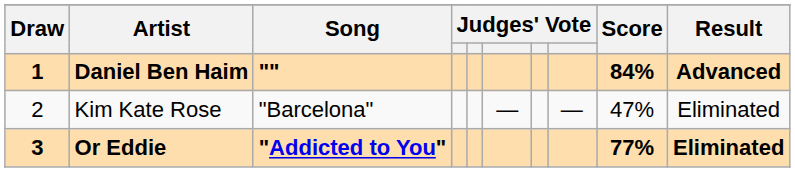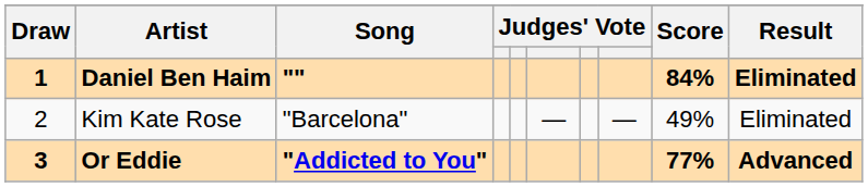 <table class="sortable wikitable" style="margin: 1em auto 1em auto; text-align:center; font-size:90%; line-height:18px;">
 <tr>
 </tr>
 <tr>
 <th rowspan="2">Draw</th>
 <th rowspan="2">Artist</th>
 <th rowspan="2">Song</th>
 <th colspan="5" class="unsortable">Judges' Vote</th>
 <th rowspan="2">Score</th>
 <th rowspan="2">Result</th>
 </tr>
 <tr>
 <th class="unsortable"></th>
 <th class="unsortable"></th>
 <th class="unsortable"></th>
 <th class="unsortable"></th>
 <th class="unsortable"></th>
 </tr>
 <tr style="font-weight:bold; background:navajowhite;">
 <td>1</td>
 <td align="left">Daniel Ben Haim</td>
 <td align="left">""</td>
 <td></td>
 <td></td>
 <td></td>
 <td></td>
 <td></td>
 <td>84%</td>
-<td>Advanced</td>
+<td>Eliminated</td>
 </tr>
 <tr>
 <td>2</td>
 <td align="left">Kim Kate Rose</td>
 <td align="left">"Barcelona"</td>
 <td></td>
 <td></td>
 <td>—</td>
 <td></td>
 <td>—</td>
-<td>47%</td>
+<td>49%</td>
 <td>Eliminated</td>
 </tr>
 <tr style="font-weight:bold; background:navajowhite;">
 <td>3</td>
 <td align="left">Or Eddie</td>
 <td align="left">"<a href='#'>Addicted to You</a>"</td>
 <td></td>
 <td></td>
 <td></td>
 <td></td>
 <td></td>
 <td>77%</td>
-<td>Eliminated</td>
+<td>Advanced</td>
 </tr>
 </table>
